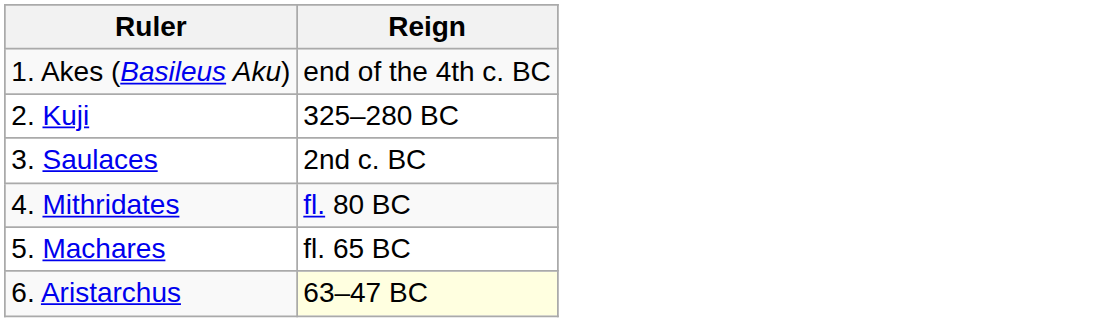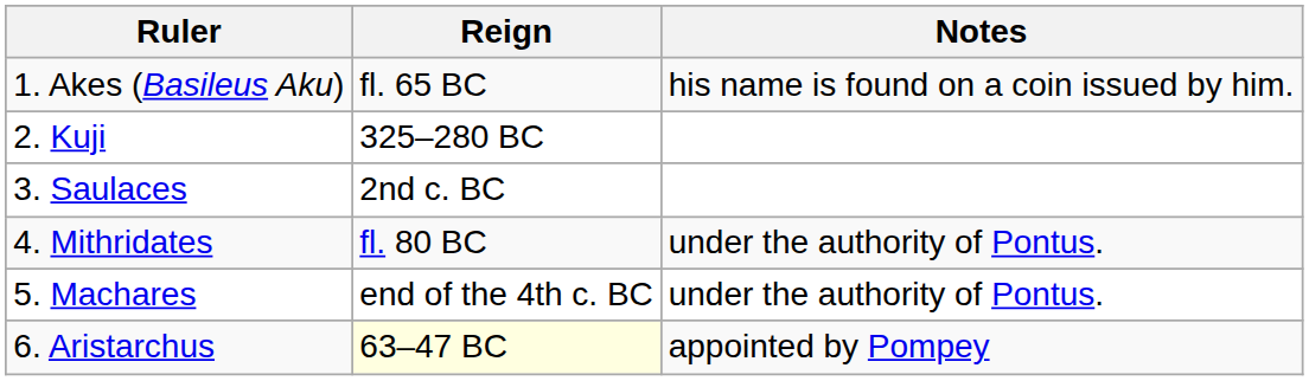 <table class="wikitable sortable">
 <tr>
 <th>Ruler</th>
 <th>Reign</th>
+<th>Notes</th>
 </tr>
 <tr>
 <td>1. Akes (<em><a href='#'>Basileus</a> Aku</em>)</td>
-<td>end of the 4th c. BC</td>
+<td>fl. 65 BC</td>
+<td>his name is found on a coin issued by him.</td>
 </tr>
 <tr style="background:#fff;">
 <td>2. <a href='#'>Kuji</a></td>
 <td>325–280 BC</td>
+<td></td>
 </tr>
 <tr style="background:#fff;">
 <td>3. <a href='#'>Saulaces</a></td>
 <td>2nd c. BC</td>
+<td></td>
 </tr>
 <tr>
 <td>4. <a href='#'>Mithridates</a></td>
 <td><a href='#'>fl.</a> 80 BC</td>
+<td>under the authority of <a href='#'>Pontus</a>.</td>
 </tr>
 <tr style="background:#fff;">
 <td>5. <a href='#'>Machares</a></td>
-<td>fl. 65 BC</td>
+<td>end of the 4th c. BC</td>
+<td>under the authority of <a href='#'>Pontus</a>.</td>
 </tr>
 <tr>
 <td>6. <a href='#'>Aristarchus</a></td>
 <td style="background: lightyellow;">63–47 BC</td>
+<td>appointed by <a href='#'>Pompey</a></td>
 </tr>
 </table>
